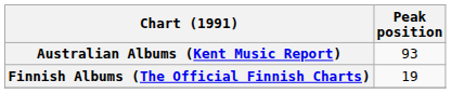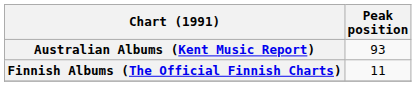 <table class="wikitable sortable plainrowheaders">
 <tr>
 <th>Chart (1991)</th>
 <th>Peak<br>position</th>
 </tr>
 <tr>
 <th scope="row">Australian Albums (<a href='#'>Kent Music Report</a>)</th>
 <td align="center">93</td>
 </tr>
 <tr>
 <th scope="row">Finnish Albums (<a href='#'>The Official Finnish Charts</a>)</th>
-<td align="center">19</td>
+<td align="center">11</td>
 </tr>
 <tr>
 </tr>
 <tr>
 </tr>
 <tr>
 </tr>
 <tr>
 </tr>
 <tr>
 </tr>
 </table>
